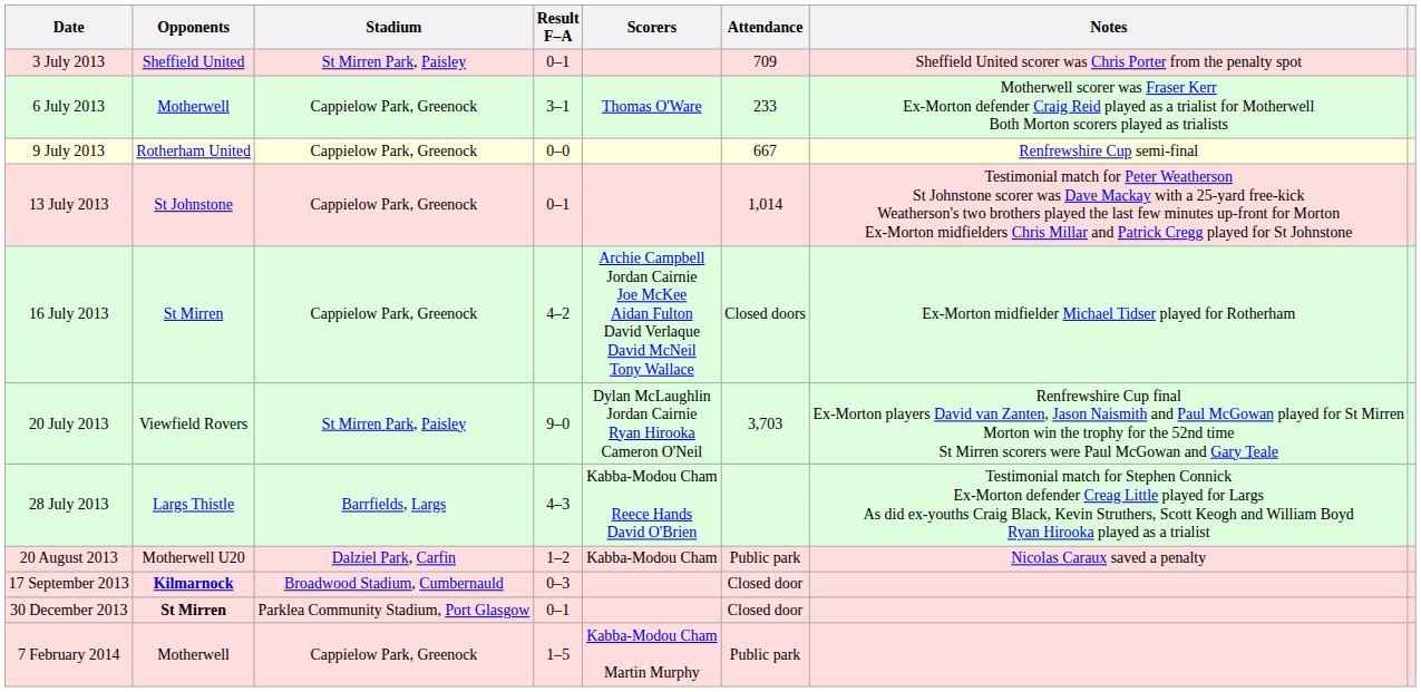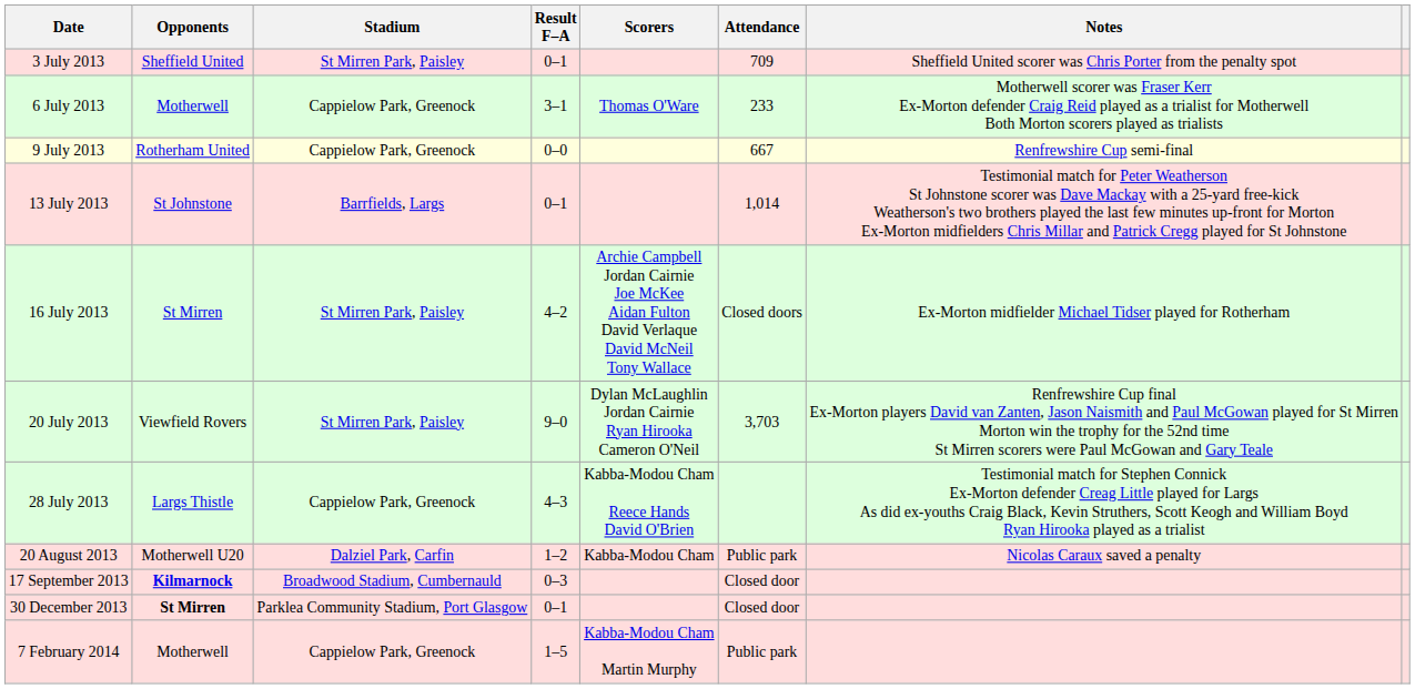 <table class="wikitable" style="border-collapse:collapse; text-align:center; font-size:smaller;">
 <tr style="background:#f0f6ff;">
 <th>Date</th>
 <th>Opponents</th>
 <th>Stadium</th>
 <th>Result <br> F–A </th>
 <th>Scorers</th>
 <th>Attendance</th>
 <th>Notes</th>
 <th></th>
 </tr>
 <tr style="background:#fdd;">
 <td>3 July 2013</td>
 <td><a href='#'>Sheffield United</a></td>
 <td><a href='#'>St Mirren Park</a>, <a href='#'>Paisley</a></td>
 <td>0–1</td>
 <td></td>
 <td>709</td>
 <td>Sheffield United scorer was <a href='#'>Chris Porter</a> from the penalty spot</td>
 <td></td>
 </tr>
 <tr style="background:#dfd;">
 <td>6 July 2013</td>
 <td><a href='#'>Motherwell</a></td>
 <td>Cappielow Park, Greenock</td>
 <td>3–1</td>
 <td><a href='#'>Thomas O'Ware</a> </td>
 <td>233</td>
 <td>Motherwell scorer was <a href='#'>Fraser Kerr</a> <br> Ex-Morton defender <a href='#'>Craig Reid</a> played as a trialist for Motherwell <br> Both Morton scorers played as trialists</td>
 <td></td>
 </tr>
 <tr style="background:#ffd;">
 <td>9 July 2013</td>
 <td><a href='#'>Rotherham United</a></td>
 <td>Cappielow Park, Greenock</td>
 <td>0–0</td>
 <td></td>
 <td>667</td>
 <td><a href='#'>Renfrewshire Cup</a> semi-final</td>
 <td></td>
 </tr>
 <tr style="background:#fdd;">
 <td>13 July 2013</td>
 <td><a href='#'>St Johnstone</a></td>
-<td>Cappielow Park, Greenock</td>
+<td><a href='#'>Barrfields</a>, <a href='#'>Largs</a></td>
 <td>0–1</td>
 <td></td>
 <td>1,014</td>
 <td>Testimonial match for <a href='#'>Peter Weatherson</a> <br> St Johnstone scorer was <a href='#'>Dave Mackay</a> with a 25-yard free-kick <br> Weatherson's two brothers played the last few minutes up-front for Morton <br> Ex-Morton midfielders <a href='#'>Chris Millar</a> and <a href='#'>Patrick Cregg</a> played for St Johnstone</td>
 <td></td>
 </tr>
 <tr style="background:#dfd;">
 <td>16 July 2013</td>
 <td><a href='#'>St Mirren</a></td>
-<td>Cappielow Park, Greenock</td>
+<td><a href='#'>St Mirren Park</a>, <a href='#'>Paisley</a></td>
 <td>4–2</td>
 <td><a href='#'>Archie Campbell</a>  <br> Jordan Cairnie  <br> <a href='#'>Joe McKee</a>  <br> <a href='#'>Aidan Fulton</a>  <br> David Verlaque  <br> <a href='#'>David McNeil</a>  <br> <a href='#'>Tony Wallace</a> </td>
 <td>Closed doors</td>
 <td>Ex-Morton midfielder <a href='#'>Michael Tidser</a> played for Rotherham</td>
 <td></td>
 </tr>
 <tr style="background:#dfd;">
 <td>20 July 2013</td>
 <td>Viewfield Rovers</td>
 <td><a href='#'>St Mirren Park</a>, <a href='#'>Paisley</a></td>
 <td>9–0</td>
 <td>Dylan McLaughlin  <br> Jordan Cairnie  <br> <a href='#'>Ryan Hirooka</a>  <br> Cameron O'Neil </td>
 <td>3,703</td>
 <td>Renfrewshire Cup final <br> Ex-Morton players <a href='#'>David van Zanten</a>, <a href='#'>Jason Naismith</a> and <a href='#'>Paul McGowan</a> played for St Mirren <br> Morton win the trophy for the 52nd time <br> St Mirren scorers were Paul McGowan and <a href='#'>Gary Teale</a></td>
 <td></td>
 </tr>
 <tr style="background:#dfd;">
 <td>28 July 2013</td>
 <td><a href='#'>Largs Thistle</a></td>
-<td><a href='#'>Barrfields</a>, <a href='#'>Largs</a></td>
+<td>Cappielow Park, Greenock</td>
 <td>4–3</td>
 <td>Kabba-Modou Cham <br>  <br> <a href='#'>Reece Hands</a>  <br> <a href='#'>David O'Brien</a> </td>
 <td></td>
 <td>Testimonial match for Stephen Connick <br> Ex-Morton defender <a href='#'>Creag Little</a> played for Largs <br> As did ex-youths Craig Black, Kevin Struthers, Scott Keogh and William Boyd <br> <a href='#'>Ryan Hirooka</a> played as a trialist</td>
 <td></td>
 </tr>
 <tr style="background:#fdd;">
 <td>20 August 2013</td>
 <td>Motherwell U20</td>
 <td><a href='#'>Dalziel Park</a>, <a href='#'>Carfin</a></td>
 <td>1–2</td>
 <td>Kabba-Modou Cham </td>
 <td>Public park</td>
 <td><a href='#'>Nicolas Caraux</a> saved a penalty</td>
 <td></td>
 </tr>
 <tr style="background:#fdd;">
 <td>17 September 2013</td>
 <td><strong><a href='#'>Kilmarnock</a></strong></td>
 <td><a href='#'>Broadwood Stadium</a>, <a href='#'>Cumbernauld</a></td>
 <td>0–3</td>
 <td></td>
 <td>Closed door</td>
 <td></td>
 <td></td>
 </tr>
 <tr style="background:#fdd;">
 <td>30 December 2013</td>
 <td><strong>St Mirren</strong></td>
 <td>Parklea Community Stadium, <a href='#'>Port Glasgow</a></td>
 <td>0–1</td>
 <td></td>
 <td>Closed door</td>
 <td></td>
 <td></td>
 </tr>
 <tr style="background:#fdd;">
 <td>7 February 2014</td>
 <td>Motherwell</td>
 <td>Cappielow Park, Greenock</td>
 <td>1–5</td>
 <td><a href='#'>Kabba-Modou Cham</a> <br>  <br> Martin Murphy </td>
 <td>Public park</td>
 <td></td>
 <td></td>
 </tr>
 </table>
